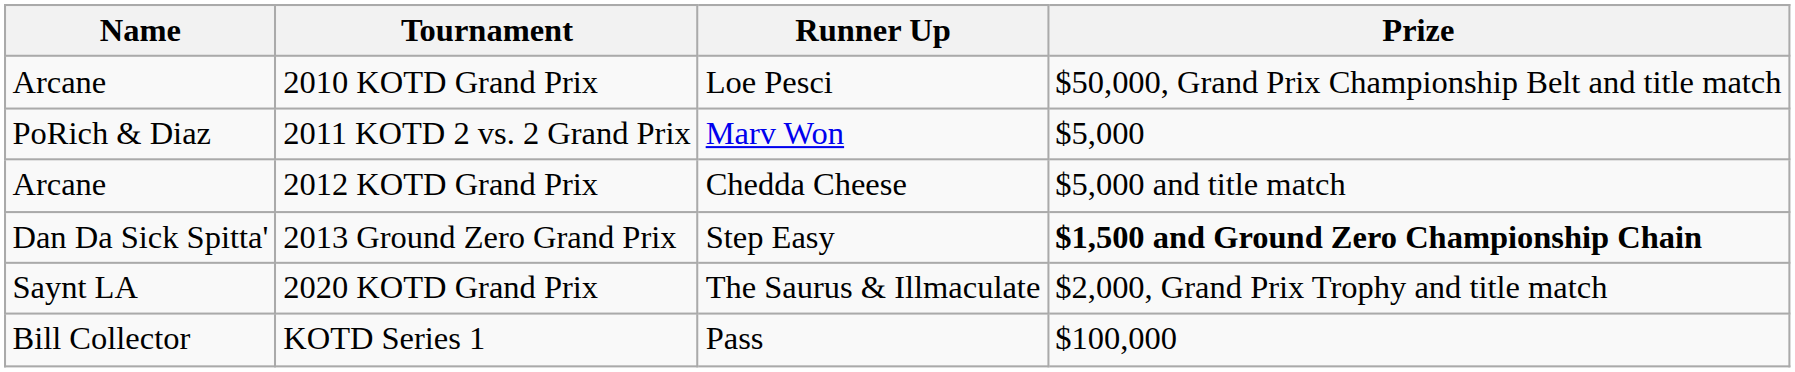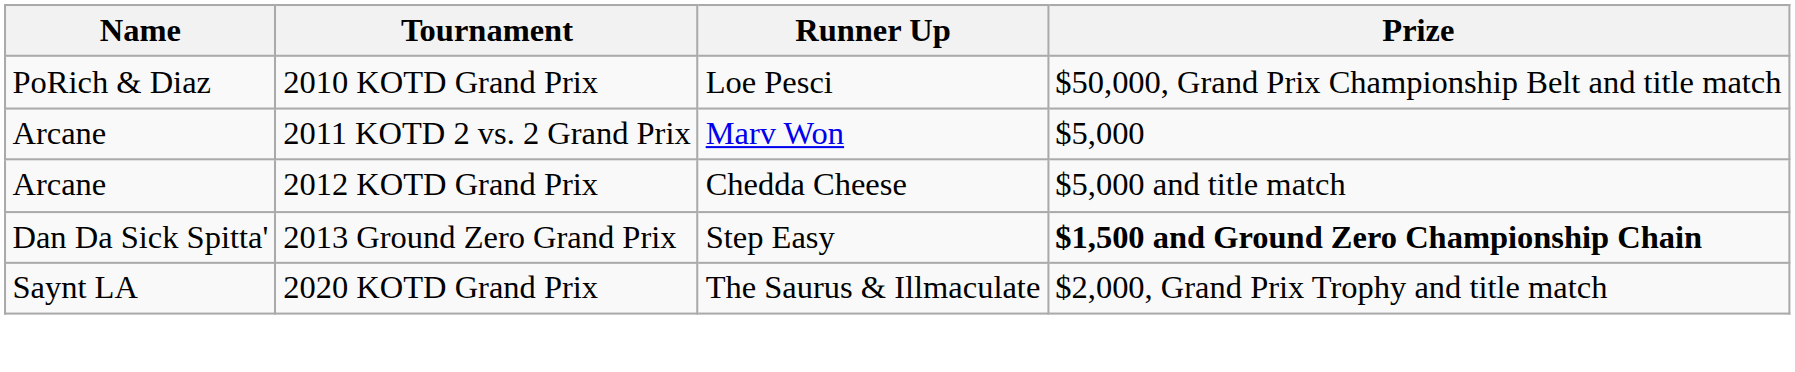 <table class="wikitable">
 <tr>
 <th>Name</th>
 <th>Tournament</th>
 <th>Runner Up</th>
 <th>Prize</th>
 </tr>
 <tr>
-<td>Arcane</td>
+<td>PoRich & Diaz</td>
 <td>2010 KOTD Grand Prix</td>
 <td>Loe Pesci</td>
 <td>$50,000, Grand Prix Championship Belt and title match</td>
 </tr>
 <tr>
-<td>PoRich & Diaz</td>
+<td>Arcane</td>
 <td>2011 KOTD 2 vs. 2 Grand Prix</td>
 <td><a href='#'>Marv Won</a></td>
 <td>$5,000</td>
 </tr>
 <tr>
 <td>Arcane</td>
 <td>2012 KOTD Grand Prix</td>
 <td>Chedda Cheese</td>
 <td>$5,000 and title match</td>
 </tr>
 <tr>
 <td>Dan Da Sick Spitta'</td>
 <td>2013 Ground Zero Grand Prix</td>
 <td>Step Easy</td>
 <td><strong>$1,500 and Ground Zero Championship Chain</strong></td>
 </tr>
 <tr>
 <td>Saynt LA</td>
 <td>2020 KOTD Grand Prix</td>
 <td>The Saurus & Illmaculate</td>
 <td>$2,000, Grand Prix Trophy and title match</td>
 </tr>
-<tr>
-<td>Bill Collector</td>
-<td>KOTD Series 1</td>
-<td>Pass</td>
-<td>$100,000</td>
-</tr>
 </table>
